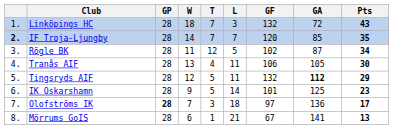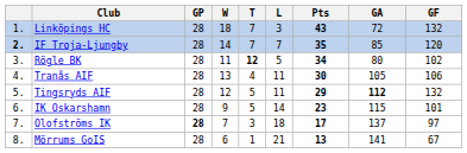 <table class="wikitable">
 <tr>
 <th width="30"></th>
 <th width="200">Club</th>
 <th width="30">GP</th>
 <th width="30">W</th>
 <th width="30">T</th>
 <th width="30">L</th>
+<th width="70">Pts</th>
+<th width="70">GA</th>
 <th width="70">GF</th>
-<th width="70">GA</th>
-<th width="70">Pts</th>
 </tr>
 <tr bgcolor="#BCD2EE" align="center">
 <td>1.</td>
 <td align="left"><a href='#'>Linköpings HC</a></td>
 <td>28</td>
 <td>18</td>
 <td>7</td>
 <td>3</td>
+<td><strong>43</strong></td>
+<td>72</td>
 <td>132</td>
-<td>72</td>
-<td><strong>43</strong></td>
 </tr>
 <tr bgcolor="#BCD2EE" align="center">
 <td><strong>2.</strong></td>
 <td align="left"><a href='#'>IF Troja-Ljungby</a></td>
 <td>28</td>
 <td>14</td>
 <td>7</td>
 <td>7</td>
+<td><strong>35</strong></td>
+<td>85</td>
 <td>120</td>
-<td>85</td>
-<td><strong>35</strong></td>
 </tr>
 <tr bgcolor="#FFFFFF" align="center">
 <td>3.</td>
 <td align="left"><a href='#'>Rögle BK</a></td>
 <td>28</td>
 <td>11</td>
-<td>12</td>
+<td><strong>12</strong></td>
 <td>5</td>
+<td><strong>34</strong></td>
+<td>80</td>
 <td>102</td>
-<td>87</td>
-<td><strong>34</strong></td>
 </tr>
 <tr bgcolor="#FFFFFF" align="center">
 <td>4.</td>
 <td align="left"><a href='#'>Tranås AIF</a></td>
 <td>28</td>
 <td>13</td>
 <td>4</td>
 <td>11</td>
+<td><strong>30</strong></td>
+<td>105</td>
 <td>106</td>
-<td>105</td>
-<td><strong>30</strong></td>
 </tr>
 <tr bgcolor="#FFFFFF" align="center">
 <td>5.</td>
 <td align="left"><a href='#'>Tingsryds AIF</a></td>
 <td>28</td>
 <td>12</td>
 <td>5</td>
 <td>11</td>
+<td><strong>29</strong></td>
+<td><strong>112</strong></td>
 <td>132</td>
-<td><strong>112</strong></td>
-<td><strong>29</strong></td>
 </tr>
 <tr bgcolor="#FFFFFF" align="center">
 <td>6.</td>
 <td align="left"><a href='#'>IK Oskarshamn</a></td>
 <td>28</td>
 <td>9</td>
 <td>5</td>
 <td>14</td>
+<td><strong>23</strong></td>
+<td>115</td>
 <td>101</td>
-<td>125</td>
-<td><strong>23</strong></td>
 </tr>
 <tr bgcolor="#FFFFFF" align="center">
 <td>7.</td>
 <td align="left"><a href='#'>Olofströms IK</a></td>
 <td><strong>28</strong></td>
 <td>7</td>
 <td>3</td>
 <td>18</td>
+<td><strong>17</strong></td>
+<td>137</td>
 <td>97</td>
-<td>136</td>
-<td><strong>17</strong></td>
 </tr>
 <tr bgcolor="#FFFFFF" align="center">
 <td>8.</td>
 <td align="left"><a href='#'>Mörrums GoIS</a></td>
 <td>28</td>
 <td>6</td>
 <td>1</td>
 <td>21</td>
+<td><strong>13</strong></td>
+<td>141</td>
 <td>67</td>
-<td>141</td>
-<td><strong>13</strong></td>
 </tr>
 </table>
